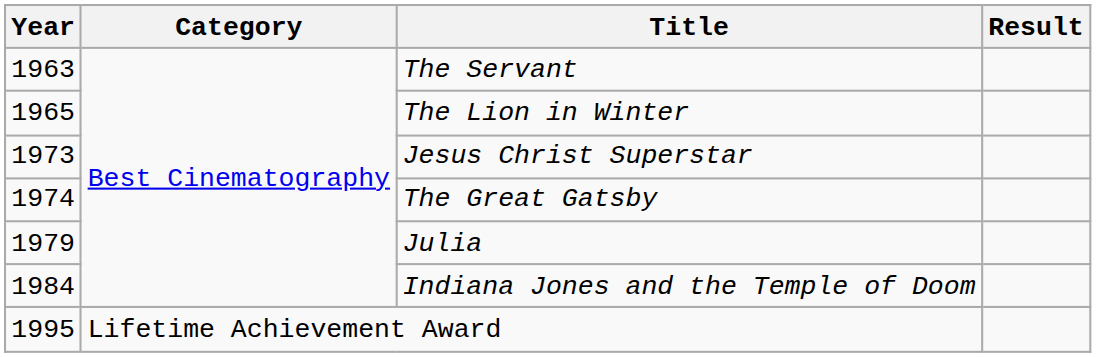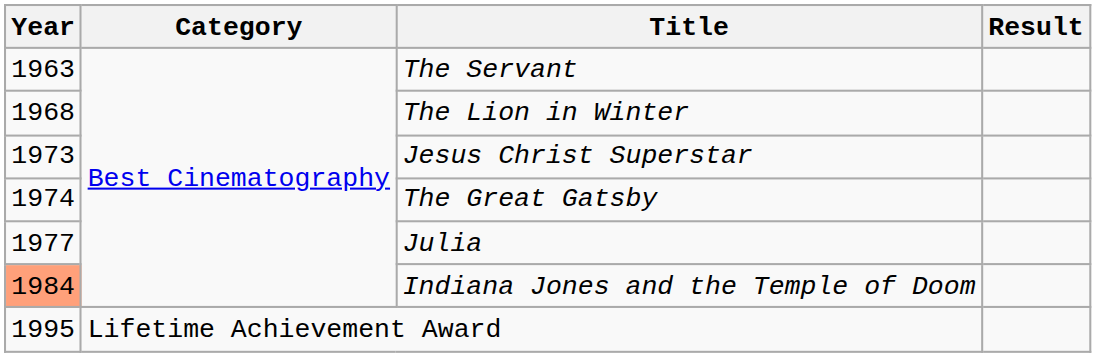 <table class="wikitable">
 <tr>
 <th>Year</th>
 <th>Category</th>
 <th>Title</th>
 <th>Result</th>
 </tr>
 <tr>
 <td>1963</td>
 <td rowspan=6><a href='#'>Best Cinematography</a></td>
 <td><em>The Servant</em></td>
 <td></td>
 </tr>
 <tr>
-<td>1965</td>
+<td>1968</td>
 <td><em>The Lion in Winter</em></td>
 <td></td>
 </tr>
 <tr>
 <td>1973</td>
 <td><em>Jesus Christ Superstar</em></td>
 <td></td>
 </tr>
 <tr>
 <td>1974</td>
 <td><em>The Great Gatsby</em></td>
 <td></td>
 </tr>
 <tr>
-<td>1979</td>
+<td>1977</td>
 <td><em>Julia</em></td>
 <td></td>
 </tr>
 <tr>
-<td>1984</td>
+<td style="background: lightsalmon;">1984</td>
 <td><em>Indiana Jones and the Temple of Doom</em></td>
 <td></td>
 </tr>
 <tr>
 <td>1995</td>
 <td colspan=2>Lifetime Achievement Award</td>
 <td></td>
 </tr>
 </table>
